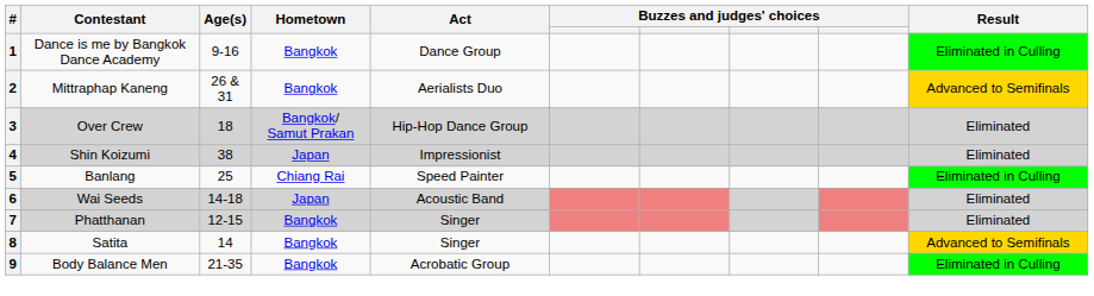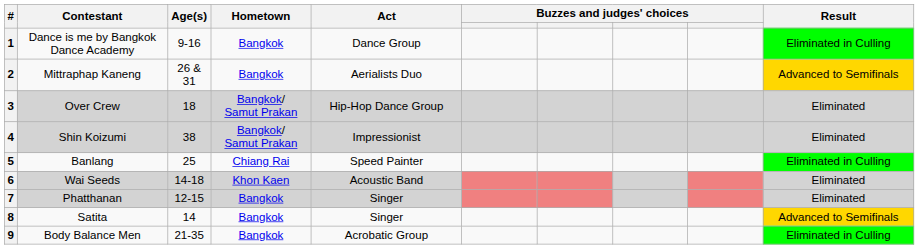 <table class="wikitable sortable" style="width:100%; text-align:center;">
 <tr>
 <th scope="col" rowspan="2"  style="width:1%;">#</th>
 <th scope="col" rowspan="2"  style="width:15%;">Contestant</th>
 <th scope="col" rowspan="2"  data-sort-type="number" style="width:2%;">Age(s)</th>
 <th scope="col" rowspan="2"  class="unsortable" style="width:10%;">Hometown</th>
 <th scope="col" rowspan="2" class="unsortable"  style="width:15%;">Act</th>
 <th scope="col" colspan="4" class="unsortable" style="width:30%;">Buzzes and judges' choices</th>
 <th scope="col" rowspan="2" style="width:15%;">Result</th>
 </tr>
 <tr>
 <th width="100"></th>
 <th width="100"></th>
 <th width="100"></th>
 <th width="100"></th>
 </tr>
 <tr>
 <th>1</th>
 <td>Dance is me by Bangkok Dance Academy</td>
 <td>9-16</td>
 <td><a href='#'>Bangkok</a></td>
 <td>Dance Group</td>
 <td></td>
 <td></td>
 <td></td>
 <td></td>
 <td style="background:lime">Eliminated in Culling</td>
 </tr>
 <tr>
 <th>2</th>
 <td>Mittraphap Kaneng</td>
 <td>26 & 31</td>
 <td><a href='#'>Bangkok</a></td>
 <td>Aerialists Duo</td>
 <td></td>
 <td></td>
 <td></td>
 <td></td>
 <td style="background:gold">Advanced to Semifinals</td>
 </tr>
 <tr bgcolor=lightgrey>
 <th>3</th>
 <td>Over Crew</td>
 <td>18</td>
 <td><a href='#'>Bangkok</a>/<br><a href='#'>Samut Prakan</a></td>
 <td>Hip-Hop Dance Group</td>
 <td></td>
 <td></td>
 <td></td>
 <td></td>
 <td style="background:">Eliminated</td>
 </tr>
 <tr bgcolor=lightgrey>
 <th>4</th>
 <td>Shin Koizumi</td>
 <td>38</td>
-<td><a href='#'>Japan</a></td>
+<td><a href='#'>Bangkok</a>/<br><a href='#'>Samut Prakan</a></td>
 <td>Impressionist</td>
 <td></td>
 <td></td>
 <td></td>
 <td></td>
 <td style="background:">Eliminated</td>
 </tr>
 <tr>
 <th>5</th>
 <td>Banlang</td>
 <td>25</td>
 <td><a href='#'>Chiang Rai</a></td>
 <td>Speed Painter</td>
 <td></td>
 <td></td>
 <td></td>
 <td></td>
 <td style="background:lime">Eliminated in Culling</td>
 </tr>
 <tr bgcolor=lightgrey>
 <th>6</th>
 <td>Wai Seeds</td>
 <td>14-18</td>
-<td><a href='#'>Japan</a></td>
+<td><a href='#'>Khon Kaen</a></td>
 <td>Acoustic Band</td>
 <td style="background:#F08080"></td>
 <td style="background:#F08080"></td>
 <td></td>
 <td style="background:#F08080"></td>
 <td style="background:">Eliminated</td>
 </tr>
 <tr bgcolor=lightgrey>
 <th>7</th>
 <td>Phatthanan</td>
 <td>12-15</td>
 <td><a href='#'>Bangkok</a></td>
 <td>Singer</td>
 <td style="background:#F08080"></td>
 <td style="background:#F08080"></td>
 <td></td>
 <td style="background:#F08080"></td>
 <td style="background:">Eliminated</td>
 </tr>
 <tr>
 <th>8</th>
 <td>Satita</td>
 <td>14</td>
 <td><a href='#'>Bangkok</a></td>
 <td>Singer</td>
 <td></td>
 <td></td>
 <td></td>
 <td></td>
 <td style="background:gold">Advanced to Semifinals</td>
 </tr>
 <tr>
 <th>9</th>
 <td>Body Balance Men</td>
 <td>21-35</td>
 <td><a href='#'>Bangkok</a></td>
 <td>Acrobatic Group</td>
 <td></td>
 <td></td>
 <td></td>
 <td></td>
 <td style="background:lime">Eliminated in Culling</td>
 </tr>
 </table>
